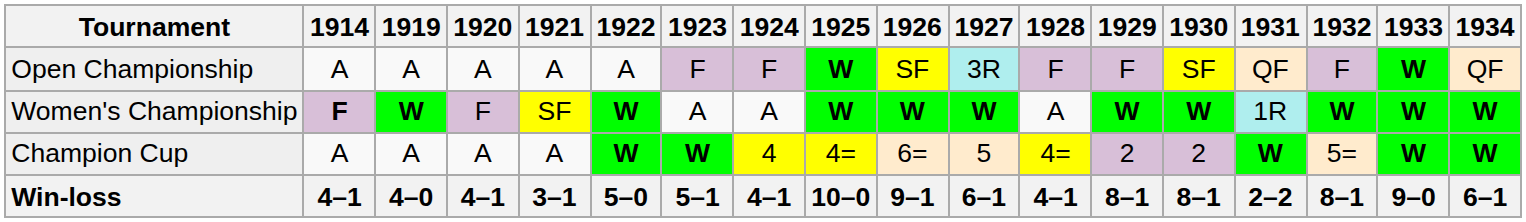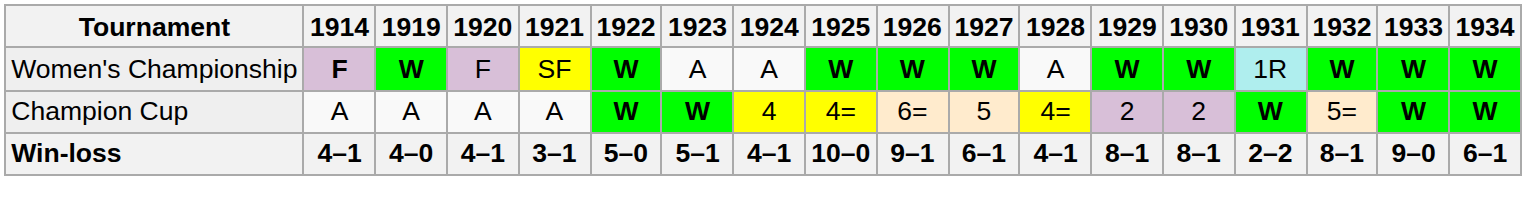 <table class="wikitable nowrap" style=text-align:center;font-size:83%>
 <tr>
 <th>Tournament</th>
 <th>1914</th>
 <th>1919</th>
 <th>1920</th>
 <th>1921</th>
 <th>1922</th>
 <th>1923</th>
 <th>1924</th>
 <th>1925</th>
 <th>1926</th>
 <th>1927</th>
 <th>1928</th>
 <th>1929</th>
 <th>1930</th>
 <th>1931</th>
 <th>1932</th>
 <th>1933</th>
 <th>1934</th>
-</tr>
-<tr>
-<td style="background:#efefef; text-align:left;">Open Championship</td>
-<td>A</td>
-<td>A</td>
-<td>A</td>
-<td>A</td>
-<td>A</td>
-<td style="background:thistle;">F</td>
-<td style="background:thistle;">F</td>
-<td bgcolor=lime><strong>W</strong></td>
-<td style="background:yellow;">SF</td>
-<td style="background:#afeeee;">3R</td>
-<td style="background:thistle;">F</td>
-<td style="background:thistle;">F</td>
-<td style="background:yellow;">SF</td>
-<td style="background:#ffebcd;">QF</td>
-<td style="background:thistle;">F</td>
-<td bgcolor=lime><strong>W</strong></td>
-<td style="background:#ffebcd;">QF</td>
 </tr>
 <tr>
 <td style="background:#efefef; text-align:left;">Women's Championship</td>
 <td style="background:thistle;"><strong>F</strong></td>
 <td bgcolor=lime><strong>W</strong></td>
 <td style="background:thistle;">F</td>
 <td style="background:yellow;">SF</td>
 <td bgcolor=lime><strong>W</strong></td>
 <td>A</td>
 <td>A</td>
 <td bgcolor=lime><strong>W</strong></td>
 <td bgcolor=lime><strong>W</strong></td>
 <td bgcolor=lime><strong>W</strong></td>
 <td>A</td>
 <td bgcolor=lime><strong>W</strong></td>
 <td bgcolor=lime><strong>W</strong></td>
 <td style="background:#afeeee;">1R</td>
 <td bgcolor=lime><strong>W</strong></td>
 <td bgcolor=lime><strong>W</strong></td>
 <td bgcolor=lime><strong>W</strong></td>
 </tr>
 <tr>
 <td style="background:#efefef; text-align:left;">Champion Cup</td>
 <td>A</td>
 <td>A</td>
 <td>A</td>
 <td>A</td>
 <td bgcolor=lime><strong>W</strong></td>
 <td bgcolor=lime><strong>W</strong></td>
 <td style="background:yellow;">4</td>
 <td style="background:yellow;">4=</td>
 <td style="background:#ffebcd;">6=</td>
 <td style="background:#ffebcd;">5</td>
 <td style="background:yellow;">4=</td>
 <td style="background:thistle;">2</td>
 <td style="background:thistle;">2</td>
 <td bgcolor=lime><strong>W</strong></td>
 <td style="background:#ffebcd;">5=</td>
 <td bgcolor=lime><strong>W</strong></td>
 <td bgcolor=lime><strong>W</strong></td>
 </tr>
 <tr>
 <th style=text-align:left>Win-loss</th>
 <th>4–1</th>
 <th>4–0</th>
 <th>4–1</th>
 <th>3–1</th>
 <th>5–0</th>
 <th>5–1</th>
 <th>4–1</th>
 <th>10–0</th>
 <th>9–1</th>
 <th>6–1</th>
 <th>4–1</th>
 <th>8–1</th>
 <th>8–1</th>
 <th>2–2</th>
 <th>8–1</th>
 <th>9–0</th>
 <th>6–1</th>
 </tr>
 </table>
